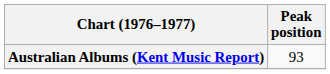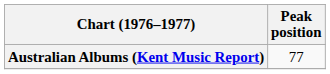 <table class="wikitable sortable plainrowheaders" style="text-align:center">
 <tr>
 <th scope="col">Chart (1976–1977)</th>
 <th scope="col">Peak<br> position</th>
 </tr>
 <tr>
 <th scope="row">Australian Albums (<a href='#'>Kent Music Report</a>)</th>
-<td align="center">93</td>
+<td align="center">77</td>
 </tr>
 <tr>
 </tr>
 <tr>
 </tr>
 <tr>
 </tr>
 <tr>
 </tr>
 </table>
